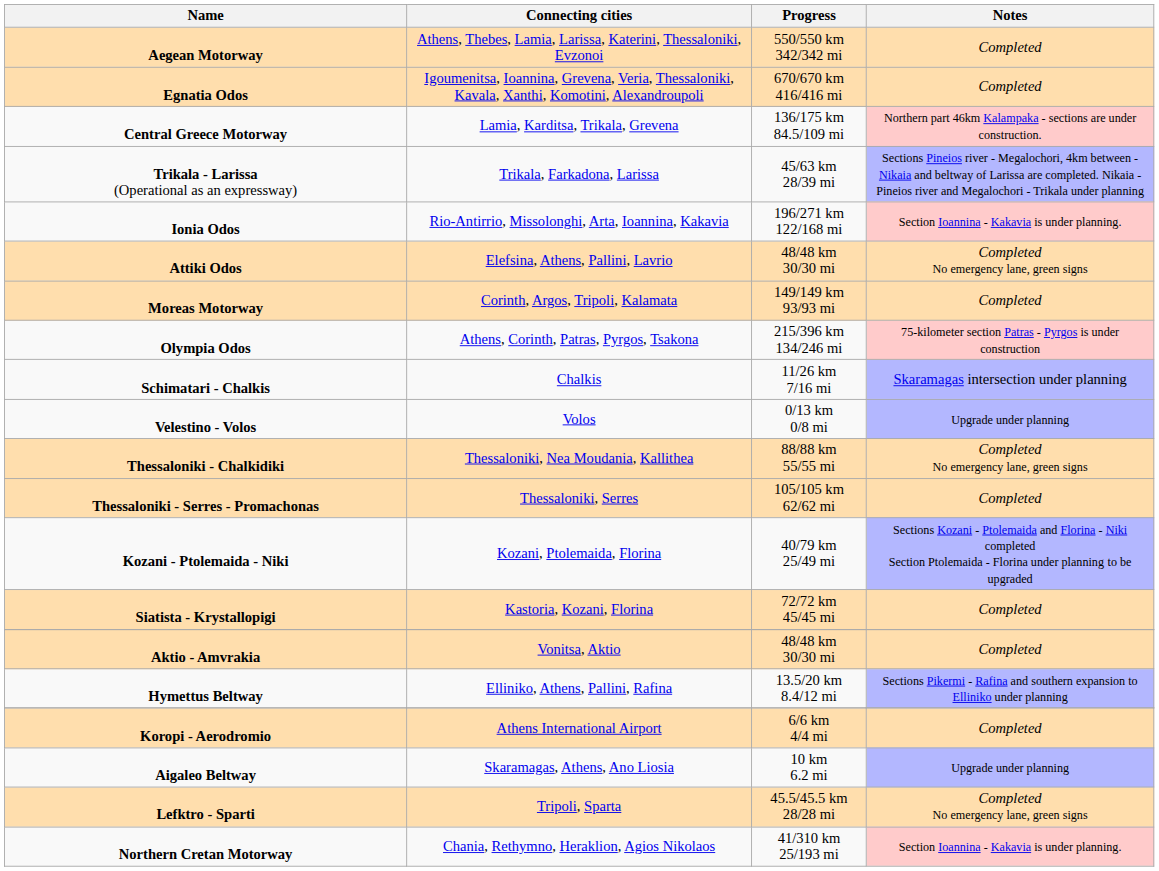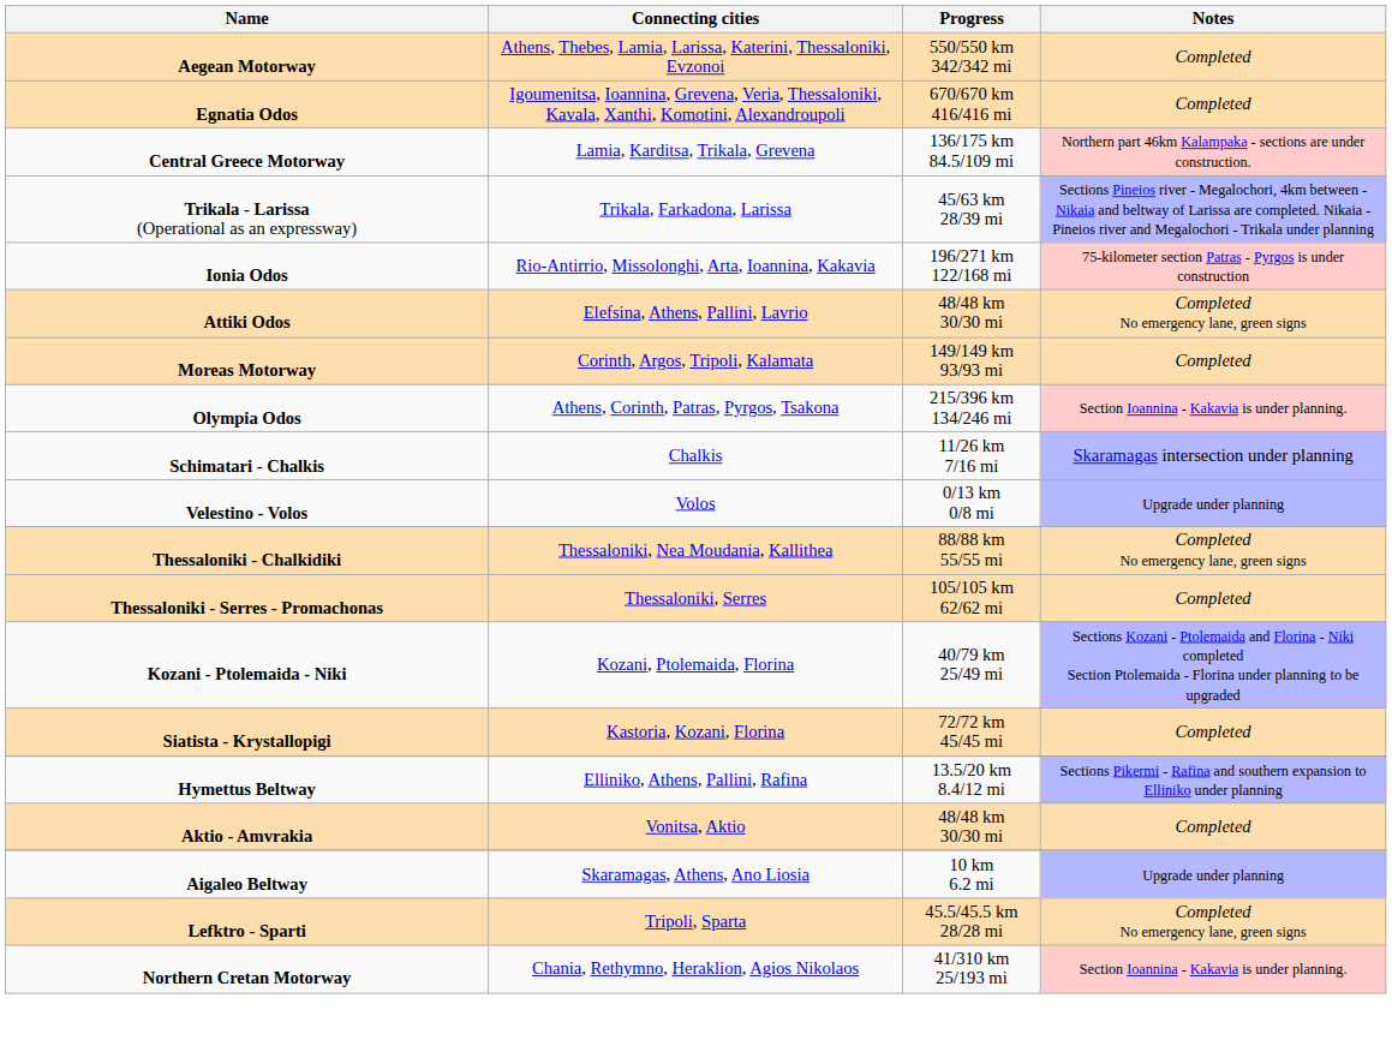 <table class="wikitable" style="text-align:center; width:100%;">
 <tr>
 <th style="width:35%">Name</th>
 <th style="width:30%">Connecting cities</th>
 <th style="width:10%">Progress</th>
 <th style="width:25%">Notes</th>
 </tr>
 <tr style="background:navajowhite; color:black;">
 <td><br><strong>Aegean Motorway</strong></td>
 <td><a href='#'>Athens</a>, <a href='#'>Thebes</a>, <a href='#'>Lamia</a>, <a href='#'>Larissa</a>, <a href='#'>Katerini</a>, <a href='#'>Thessaloniki</a>, <a href='#'>Evzonoi</a></td>
 <td>550/550 km<br>342/342 mi</td>
 <td><em>Completed</em></td>
 </tr>
 <tr style="background:navajowhite; color:black;">
 <td><br><strong>Egnatia Odos</strong></td>
 <td><a href='#'>Igoumenitsa</a>, <a href='#'>Ioannina</a>, <a href='#'>Grevena</a>, <a href='#'>Veria</a>, <a href='#'>Thessaloniki</a>, <a href='#'>Kavala</a>, <a href='#'>Xanthi</a>, <a href='#'>Komotini</a>, <a href='#'>Alexandroupoli</a></td>
 <td>670/670 km<br>416/416 mi</td>
 <td><em>Completed</em></td>
 </tr>
 <tr>
 <td><br><strong>Central Greece Motorway</strong></td>
 <td><a href='#'>Lamia</a>, <a href='#'>Karditsa</a>, <a href='#'>Trikala</a>, <a href='#'>Grevena</a></td>
 <td>136/175 km<br>84.5/109 mi</td>
 <td style="background: #FFCBCB"><small> Northern part 46km <a href='#'>Kalampaka</a> -  sections are under construction.</small></td>
 </tr>
 <tr>
 <td><br><strong>Trikala - Larissa</strong><br>(Operational as an expressway)</td>
 <td><a href='#'>Trikala</a>, <a href='#'>Farkadona</a>, <a href='#'>Larissa</a></td>
 <td>45/63 km<br>28/39 mi</td>
 <td style="background: #B3B7FF"><small>Sections <a href='#'>Pineios</a> river - Megalochori, 4km between  - <a href='#'>Nikaia</a> and beltway of Larissa are completed. Nikaia - Pineios river and Megalochori - Trikala under planning</small></td>
 </tr>
 <tr>
 <td><br><strong>Ionia Odos</strong></td>
 <td><a href='#'>Rio-Antirrio</a>, <a href='#'>Missolonghi</a>, <a href='#'>Arta</a>, <a href='#'>Ioannina</a>, <a href='#'>Kakavia</a></td>
 <td>196/271 km<br>122/168 mi</td>
-<td style="background: #FFCBCB"><small>Section <a href='#'>Ioannina</a> - <a href='#'>Kakavia</a> is under planning.</small></td>
+<td style="background: #FFCBCB"><small>75-kilometer section <a href='#'>Patras</a> - <a href='#'>Pyrgos</a> is under construction</small></td>
 </tr>
 <tr style="background:navajowhite; color:black;">
 <td><br><strong>Attiki Odos</strong></td>
 <td><a href='#'>Elefsina</a>, <a href='#'>Athens</a>, <a href='#'>Pallini</a>, <a href='#'>Lavrio</a></td>
 <td>48/48 km<br>30/30 mi</td>
 <td><em>Completed</em><br><small>No emergency lane, green signs</small></td>
 </tr>
 <tr style="background:navajowhite; color:black;">
 <td><br><strong>Moreas Motorway</strong></td>
 <td><a href='#'>Corinth</a>, <a href='#'>Argos</a>, <a href='#'>Tripoli</a>, <a href='#'>Kalamata</a></td>
 <td>149/149 km<br>93/93 mi</td>
 <td><em>Completed</em></td>
 </tr>
 <tr>
 <td><br><strong>Olympia Odos</strong></td>
 <td><a href='#'>Athens</a>, <a href='#'>Corinth</a>, <a href='#'>Patras</a>, <a href='#'>Pyrgos</a>, <a href='#'>Tsakona</a></td>
 <td>215/396 km<br>134/246 mi</td>
-<td style="background: #FFCBCB"><small>75-kilometer section <a href='#'>Patras</a> - <a href='#'>Pyrgos</a> is under construction</small></td>
+<td style="background: #FFCBCB"><small>Section <a href='#'>Ioannina</a> - <a href='#'>Kakavia</a> is under planning.</small></td>
 </tr>
 <tr>
 <td><br><strong>Schimatari - Chalkis</strong></td>
 <td><a href='#'>Chalkis</a></td>
 <td>11/26 km<br>7/16 mi</td>
 <td style="background: #B3B7FF"><a href='#'>Skaramagas</a> intersection under planning</td>
 </tr>
 <tr>
 <td><br><strong>Velestino - Volos</strong></td>
 <td><a href='#'>Volos</a></td>
 <td>0/13 km<br>0/8 mi</td>
 <td style="background: #B3B7FF"><small>Upgrade under planning</small></td>
 </tr>
 <tr style="background:navajowhite; color:black;">
 <td><br><strong>Thessaloniki - Chalkidiki</strong></td>
 <td><a href='#'>Thessaloniki</a>, <a href='#'>Nea Moudania</a>, <a href='#'>Kallithea</a></td>
 <td>88/88 km<br>55/55 mi</td>
 <td><em>Completed</em><br><small>No emergency lane, green signs</small></td>
 </tr>
 <tr style="background:navajowhite; color:black;">
 <td><br><strong>Thessaloniki - Serres - Promachonas</strong></td>
 <td><a href='#'>Thessaloniki</a>, <a href='#'>Serres</a></td>
 <td>105/105 km<br>62/62 mi</td>
 <td><em>Completed</em></td>
 </tr>
 <tr>
 <td><br><strong>Kozani - Ptolemaida - Niki</strong></td>
 <td><a href='#'>Kozani</a>, <a href='#'>Ptolemaida</a>, <a href='#'>Florina</a></td>
 <td>40/79 km<br>25/49 mi</td>
 <td style="background: #B3B7FF"><small>Sections <a href='#'>Kozani</a> - <a href='#'>Ptolemaida</a> and <a href='#'>Florina</a> - <a href='#'>Niki</a> completed</small><br><small>Section Ptolemaida - Florina under planning</small> <small>to be upgraded</small></td>
 </tr>
 <tr style="background:navajowhite; color:black;">
 <td><br><strong>Siatista - Krystallopigi</strong></td>
 <td><a href='#'>Kastoria</a>, <a href='#'>Kozani</a>, <a href='#'>Florina</a></td>
 <td>72/72 km<br>45/45 mi</td>
 <td><em>Completed</em></td>
 </tr>
 <tr>
 </tr>
+<tr>
+<td><br><strong>Hymettus Beltway</strong></td>
+<td><a href='#'>Elliniko</a>, <a href='#'>Athens</a>, <a href='#'>Pallini</a>, <a href='#'>Rafina</a></td>
+<td>13.5/20 km<br>8.4/12 mi</td>
+<td style="background: #B3B7FF"><small>Sections <a href='#'>Pikermi</a> - <a href='#'>Rafina</a> and southern expansion to <a href='#'>Elliniko</a> under planning</small></td>
+</tr>
 <tr style="background:navajowhite; color:black;">
 <td><br><strong>Aktio - Amvrakia</strong></td>
 <td><a href='#'>Vonitsa</a>, <a href='#'>Aktio</a></td>
 <td>48/48 km<br>30/30 mi</td>
 <td><em>Completed</em></td>
 </tr>
 <tr>
-<td><br><strong>Hymettus Beltway</strong></td>
-<td><a href='#'>Elliniko</a>, <a href='#'>Athens</a>, <a href='#'>Pallini</a>, <a href='#'>Rafina</a></td>
-<td>13.5/20 km<br>8.4/12 mi</td>
-<td style="background: #B3B7FF"><small>Sections <a href='#'>Pikermi</a> - <a href='#'>Rafina</a> and southern expansion to <a href='#'>Elliniko</a> under planning</small></td>
-</tr>
-<tr>
-</tr>
-<tr style="background:navajowhite; color:black;">
-<td><br><strong>Koropi - Aerodromio</strong></td>
-<td><a href='#'>Athens International Airport</a></td>
-<td>6/6 km<br>4/4 mi</td>
-<td><em>Completed</em></td>
 </tr>
 <tr>
 <td><br><strong>Aigaleo Beltway</strong></td>
 <td><a href='#'>Skaramagas</a>, <a href='#'>Athens</a>, <a href='#'>Ano Liosia</a></td>
 <td>10 km<br>6.2 mi</td>
 <td style="background: #B3B7FF"><small>Upgrade under planning</small></td>
 </tr>
 <tr style="background:navajowhite; color:black;">
 <td><br><strong>Lefktro - Sparti</strong></td>
 <td><a href='#'>Tripoli</a>, <a href='#'>Sparta</a></td>
 <td>45.5/45.5 km<br>28/28 mi</td>
 <td><em>Completed</em><br><small>No emergency lane, green signs</small></td>
 </tr>
 <tr>
 <td><br><strong>Northern Cretan Motorway</strong></td>
 <td><a href='#'>Chania</a>, <a href='#'>Rethymno</a>, <a href='#'>Heraklion</a>, <a href='#'>Agios Nikolaos</a></td>
 <td>41/310 km<br>25/193 mi</td>
 <td style="background: #FFCBCB"><small>Section <a href='#'>Ioannina</a> - <a href='#'>Kakavia</a> is under planning.</small></td>
 </tr>
 </table>
